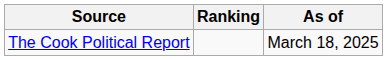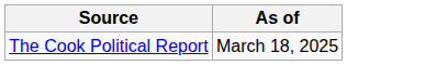 <table class="wikitable" style="text-align:center">
 <tr>
 <th>Source</th>
-<th>Ranking</th>
 <th>As of</th>
 </tr>
 <tr>
 <td align="left"><a href='#'>The Cook Political Report</a></td>
-<td></td>
 <td>March 18, 2025</td>
 </tr>
 </table>
